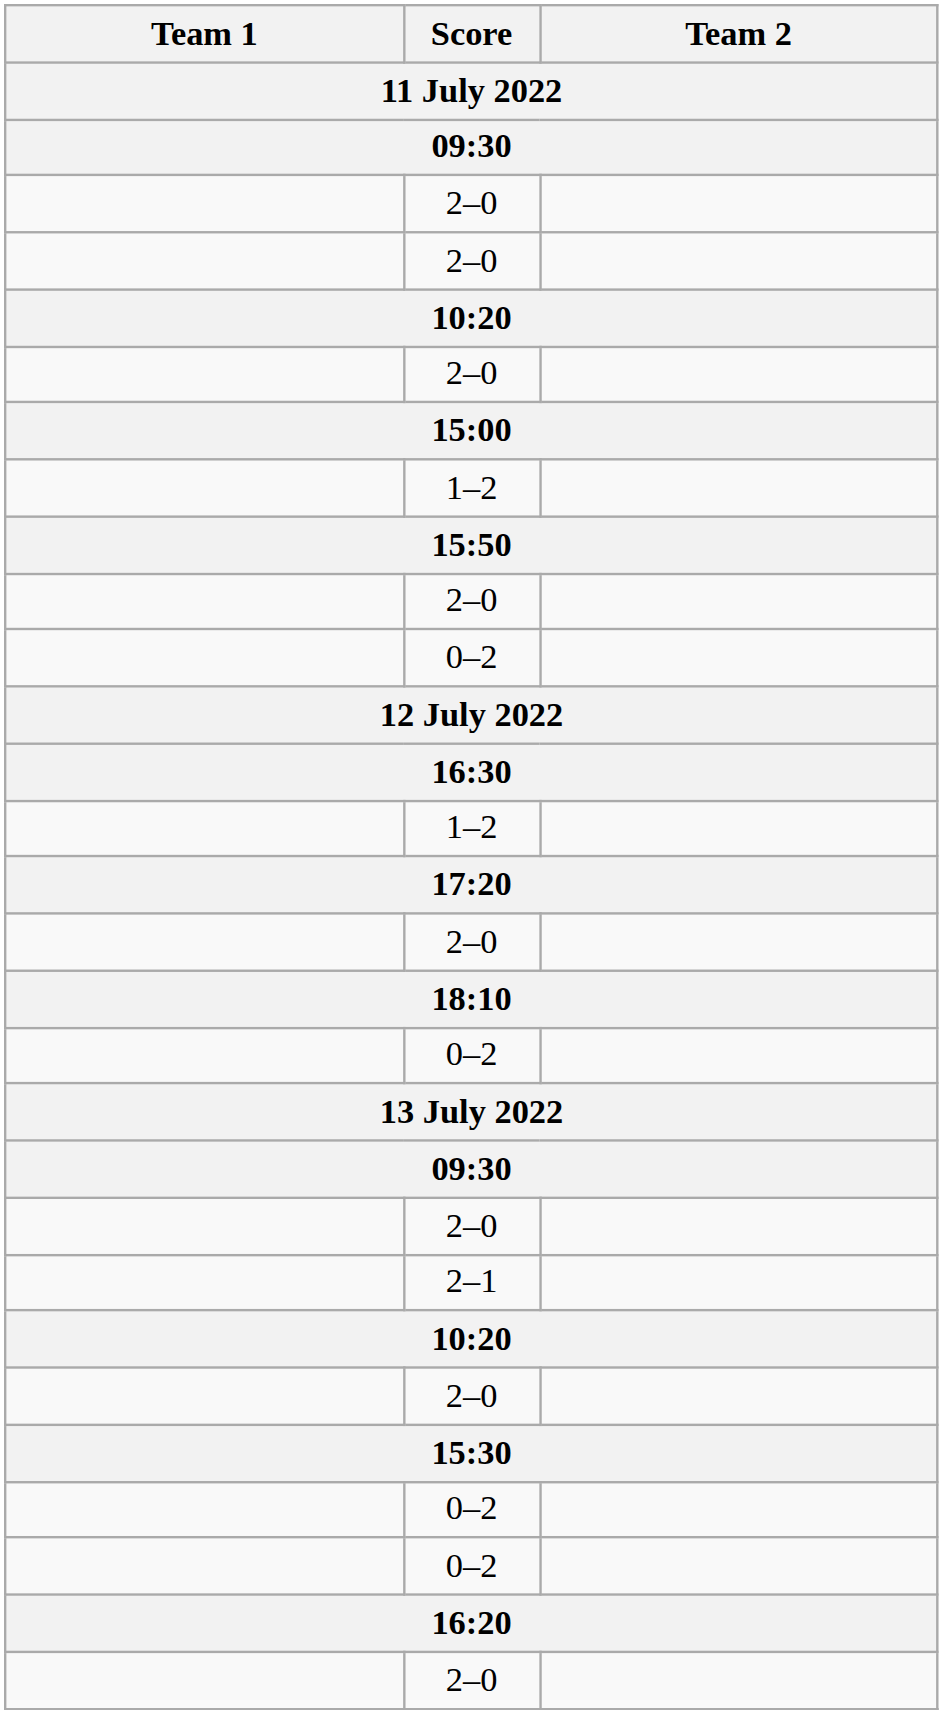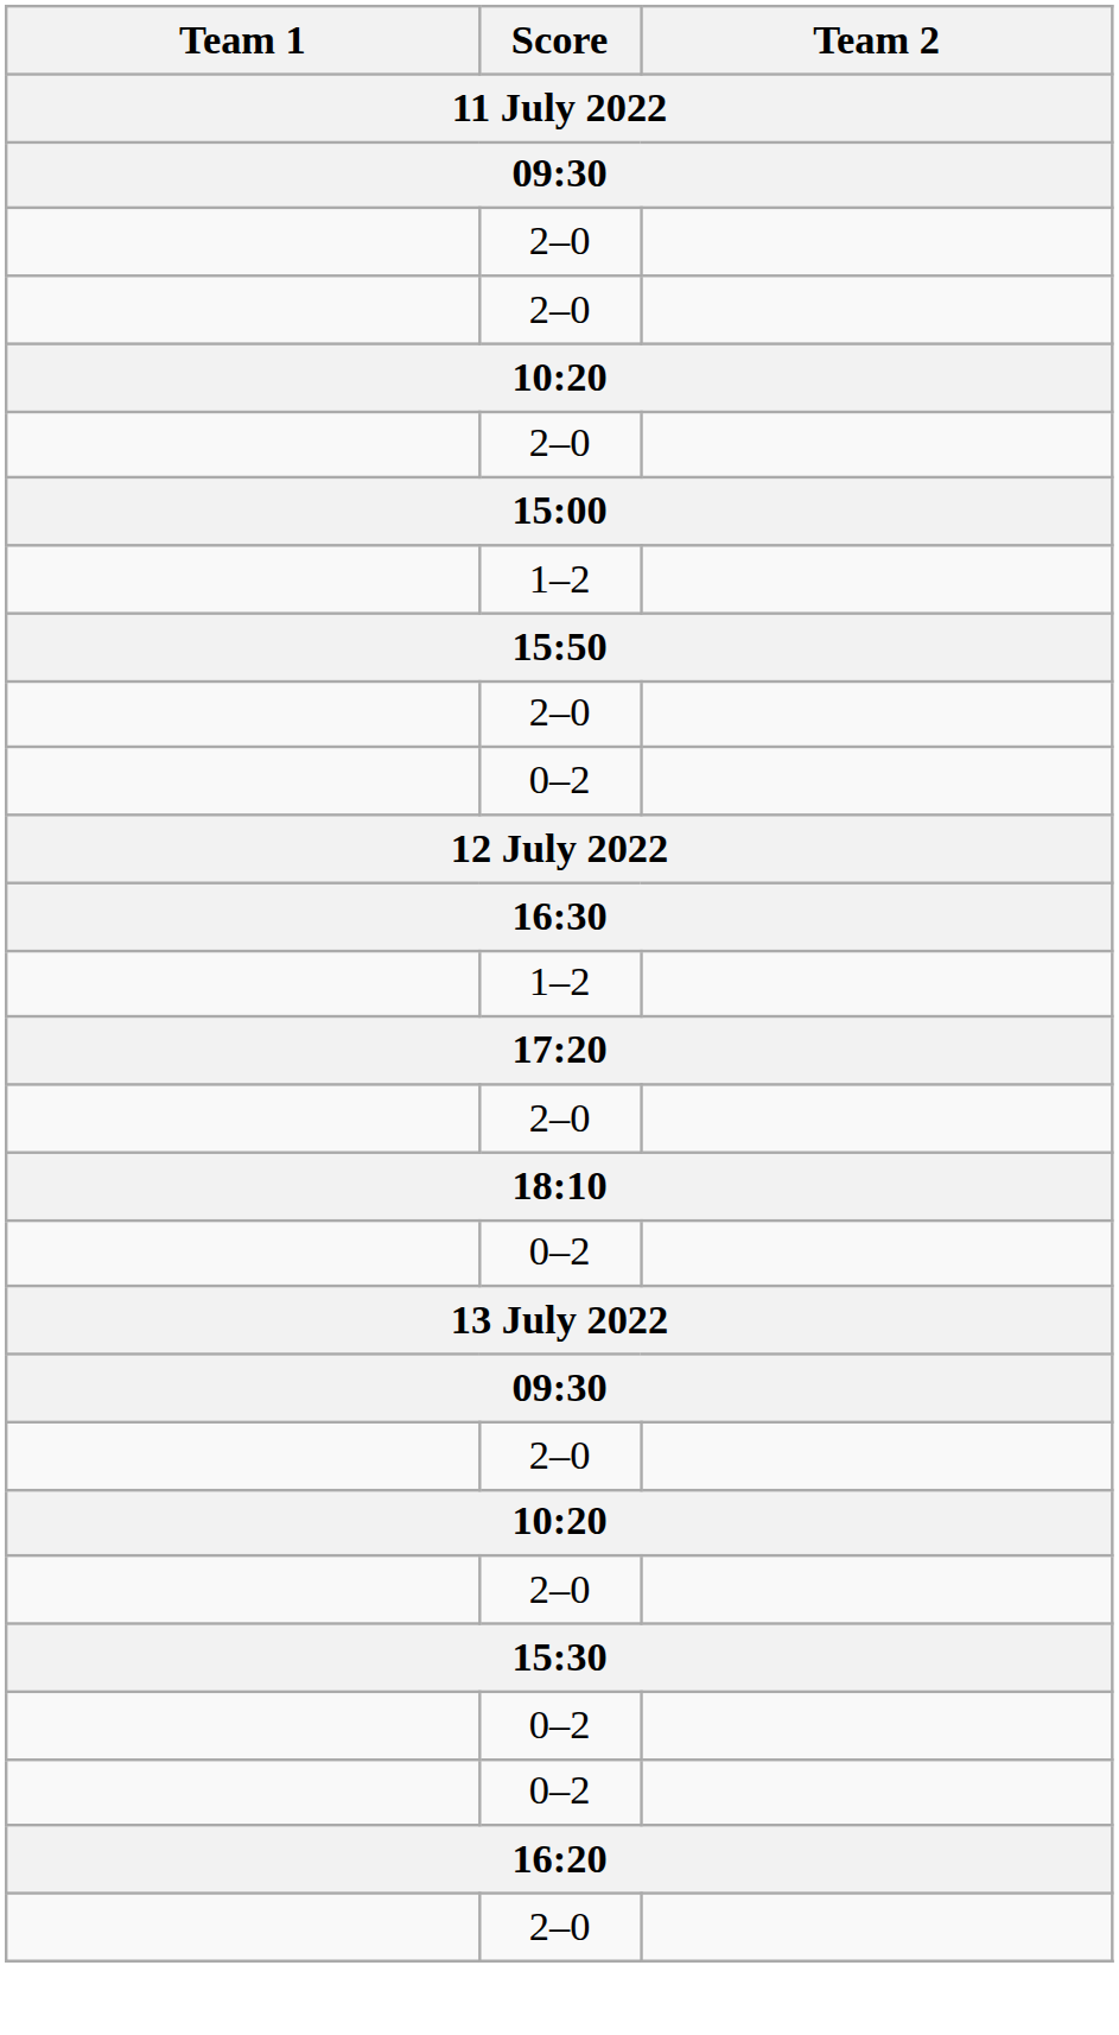 <table class="wikitable" style="text-align: center; font-size:90% ">
 <tr>
 <th align="right" width="160">Team 1</th>
 <th width="50">Score</th>
 <th align="left" width="160">Team 2</th>
 </tr>
 <tr>
 <th colspan=3>11 July 2022</th>
 </tr>
 <tr>
 <th colspan=3>09:30</th>
 </tr>
 <tr>
 <td align=right></td>
 <td align=center>2–0</td>
 <td align=left></td>
 </tr>
 <tr>
 <td align=right></td>
 <td align=center>2–0</td>
 <td align=left></td>
 </tr>
 <tr>
 <th colspan=3>10:20</th>
 </tr>
 <tr>
 <td align=right></td>
 <td align=center>2–0</td>
 <td align=left></td>
 </tr>
 <tr>
 <th colspan=3>15:00</th>
 </tr>
 <tr>
 <td align=right></td>
 <td align=center>1–2</td>
 <td align=left></td>
 </tr>
 <tr>
 <th colspan=3>15:50</th>
 </tr>
 <tr>
 <td align=right></td>
 <td align=center>2–0</td>
 <td align=left></td>
 </tr>
 <tr>
 <td align=right></td>
 <td align=center>0–2</td>
 <td align=left></td>
 </tr>
 <tr>
 <th colspan=3>12 July 2022</th>
 </tr>
 <tr>
 <th colspan=3>16:30</th>
 </tr>
 <tr>
 <td align=right></td>
 <td align=center>1–2</td>
 <td align=left></td>
 </tr>
 <tr>
 <th colspan=3>17:20</th>
 </tr>
 <tr>
 <td align=right></td>
 <td align=center>2–0</td>
 <td align=left></td>
 </tr>
 <tr>
 <th colspan=3>18:10</th>
 </tr>
 <tr>
 <td align=right></td>
 <td align=center>0–2</td>
 <td align=left></td>
 </tr>
 <tr>
 <th colspan=3>13 July 2022</th>
 </tr>
 <tr>
 <th colspan=3>09:30</th>
 </tr>
 <tr>
 <td align=right></td>
 <td align=center>2–0</td>
 <td align=left></td>
 </tr>
 <tr>
-<td align=right></td>
-<td align=center>2–1</td>
-<td align=left></td>
-</tr>
-<tr>
 <th colspan=3>10:20</th>
 </tr>
 <tr>
 <td align=right></td>
 <td align=center>2–0</td>
 <td align=left></td>
 </tr>
 <tr>
 <th colspan=3>15:30</th>
 </tr>
 <tr>
 <td align=right></td>
 <td align=center>0–2</td>
 <td align=left></td>
 </tr>
 <tr>
 <td align=right></td>
 <td align=center>0–2</td>
 <td align=left></td>
 </tr>
 <tr>
 <th colspan=3>16:20</th>
 </tr>
 <tr>
 <td align=right></td>
 <td align=center>2–0</td>
 <td align=left></td>
 </tr>
 <tr>
 </tr>
 </table>
